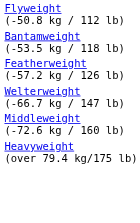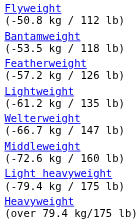 <table>
 <tr valign="top">
 <td><a href='#'>Flyweight</a><br>(-50.8 kg / 112 lb)<br></td>
 <td></td>
 <td></td>
 <td></td>
 </tr>
 <tr valign="top">
 <td><a href='#'>Bantamweight</a><br>(-53.5 kg / 118 lb)<br></td>
 <td></td>
 <td></td>
 <td></td>
 </tr>
 <tr valign="top">
 <td><a href='#'>Featherweight</a><br>(-57.2 kg / 126 lb)<br></td>
 <td></td>
 <td></td>
 <td></td>
 </tr>
 <tr valign="top">
+<td><a href='#'>Lightweight</a><br>(-61.2 kg / 135 lb)<br></td>
+<td></td>
+<td></td>
+<td></td>
+</tr>
+<tr valign="top">
 <td><a href='#'>Welterweight</a><br>(-66.7 kg / 147 lb)<br></td>
 <td></td>
 <td></td>
 <td></td>
 </tr>
 <tr valign="top">
 <td><a href='#'>Middleweight</a><br>(-72.6 kg / 160 lb)<br></td>
 <td></td>
 <td></td>
 <td></td>
 </tr>
 <tr valign="top">
+<td><a href='#'>Light heavyweight</a><br>(-79.4 kg / 175 lb)<br></td>
+<td></td>
+<td></td>
+<td></td>
+</tr>
+<tr valign="top">
 <td><a href='#'>Heavyweight</a><br>(over 79.4 kg/175 lb)<br></td>
 <td></td>
 <td></td>
 <td></td>
 </tr>
 </table>
